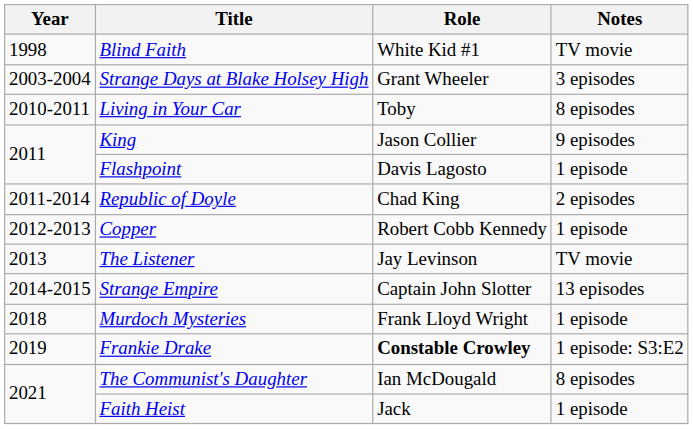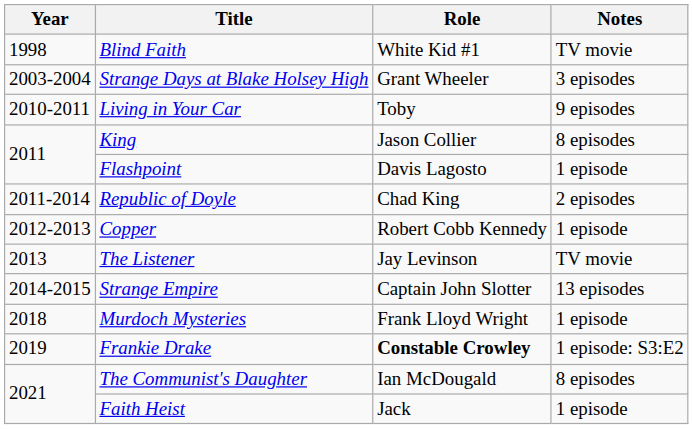 <table class="wikitable sortable">
 <tr>
 <th>Year</th>
 <th>Title</th>
 <th>Role</th>
 <th class="unsortable">Notes</th>
 </tr>
 <tr>
 <td>1998</td>
 <td><em><a href='#'>Blind Faith</a></em></td>
 <td>White Kid #1</td>
 <td>TV movie</td>
 </tr>
 <tr>
 <td>2003-2004</td>
 <td><em><a href='#'>Strange Days at Blake Holsey High</a></em></td>
 <td>Grant Wheeler</td>
 <td>3 episodes</td>
 </tr>
 <tr>
 <td>2010-2011</td>
 <td><em><a href='#'>Living in Your Car</a></em></td>
 <td>Toby</td>
-<td>8 episodes</td>
+<td>9 episodes</td>
 </tr>
 <tr>
 <td rowspan="2">2011</td>
 <td><em><a href='#'>King</a></em></td>
 <td>Jason Collier</td>
-<td>9 episodes</td>
+<td>8 episodes</td>
 </tr>
 <tr>
 <td><em><a href='#'>Flashpoint</a></em></td>
 <td>Davis Lagosto</td>
 <td>1 episode</td>
 </tr>
 <tr>
 <td>2011-2014</td>
 <td><em><a href='#'>Republic of Doyle</a></em></td>
 <td>Chad King</td>
 <td>2 episodes</td>
 </tr>
 <tr>
 <td>2012-2013</td>
 <td><em><a href='#'>Copper</a></em></td>
 <td>Robert Cobb Kennedy</td>
 <td>1 episode</td>
 </tr>
 <tr>
 <td>2013</td>
 <td data-sort-value="Listener, The"><em><a href='#'>The Listener</a></em></td>
 <td>Jay Levinson</td>
 <td>TV movie</td>
 </tr>
 <tr>
 <td>2014-2015</td>
 <td><em><a href='#'>Strange Empire</a></em></td>
 <td>Captain John Slotter</td>
 <td>13 episodes</td>
 </tr>
 <tr>
 <td>2018</td>
 <td><em><a href='#'>Murdoch Mysteries</a></em></td>
 <td>Frank Lloyd Wright</td>
 <td>1 episode</td>
 </tr>
 <tr>
 <td>2019</td>
 <td><em><a href='#'>Frankie Drake</a></em></td>
 <td><strong>Constable Crowley</strong></td>
 <td>1 episode: S3:E2</td>
 </tr>
 <tr>
 <td rowspan="2">2021</td>
 <td data-sort-value="Communist's Daughter, The"><em><a href='#'>The Communist's Daughter</a></em></td>
 <td>Ian McDougald</td>
 <td>8 episodes</td>
 </tr>
 <tr>
 <td><em><a href='#'>Faith Heist</a></em></td>
 <td>Jack</td>
 <td>1 episode</td>
 </tr>
 </table>
